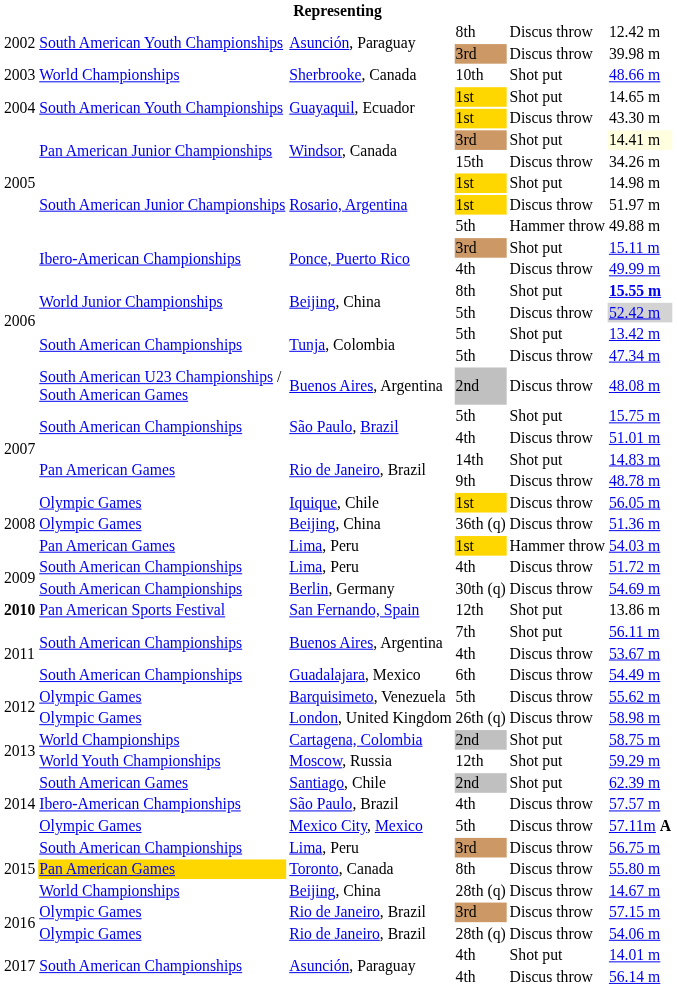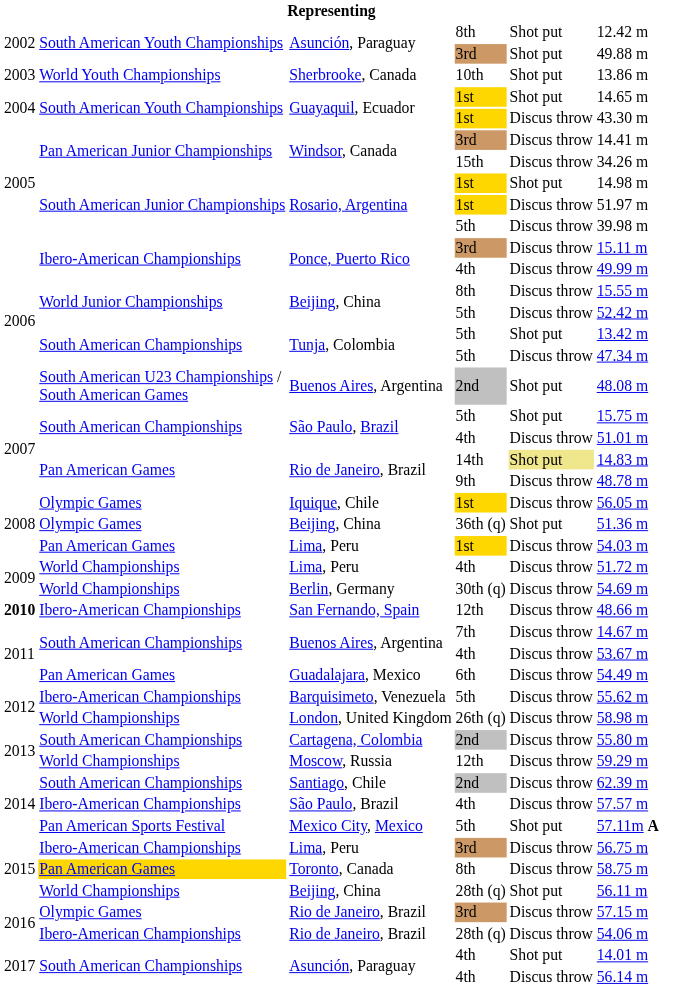 <table>
 <tr>
 <th colspan="6">Representing </th>
 </tr>
 <tr>
 <td rowspan=2>2002</td>
 <td rowspan=2><a href='#'>South American Youth Championships</a></td>
 <td rowspan=2><a href='#'>Asunción</a>, Paraguay</td>
 <td>8th</td>
-<td>Discus throw</td>
+<td>Shot put</td>
 <td>12.42 m</td>
 </tr>
 <tr>
 <td bgcolor=cc9966>3rd</td>
-<td>Discus throw</td>
-<td>39.98 m</td>
+<td>Shot put</td>
+<td>49.88 m</td>
 </tr>
 <tr>
 <td>2003</td>
-<td><a href='#'>World Championships</a></td>
+<td><a href='#'>World Youth Championships</a></td>
 <td><a href='#'>Sherbrooke</a>, Canada</td>
 <td>10th</td>
 <td>Shot put</td>
-<td><a href='#'>48.66 m</a></td>
+<td>13.86 m</td>
 </tr>
 <tr>
 <td rowspan=2>2004</td>
 <td rowspan=2><a href='#'>South American Youth Championships</a></td>
 <td rowspan=2><a href='#'>Guayaquil</a>, Ecuador</td>
 <td bgcolor=gold>1st</td>
 <td>Shot put</td>
 <td>14.65 m</td>
 </tr>
 <tr>
 <td bgcolor=gold>1st</td>
 <td>Discus throw</td>
 <td>43.30 m</td>
 </tr>
 <tr>
 <td rowspan=5>2005</td>
 <td rowspan=2><a href='#'>Pan American Junior Championships</a></td>
 <td rowspan=2><a href='#'>Windsor</a>, Canada</td>
 <td bgcolor=cc9966>3rd</td>
-<td>Shot put</td>
-<td style="background: lightyellow;">14.41 m</td>
+<td>Discus throw</td>
+<td>14.41 m</td>
 </tr>
 <tr>
 <td>15th</td>
 <td>Discus throw</td>
 <td>34.26 m</td>
 </tr>
 <tr>
 <td rowspan=3><a href='#'>South American Junior Championships</a></td>
 <td rowspan=3><a href='#'>Rosario, Argentina</a></td>
 <td bgcolor=gold>1st</td>
 <td>Shot put</td>
 <td>14.98 m</td>
 </tr>
 <tr>
 <td bgcolor=gold>1st</td>
 <td>Discus throw</td>
 <td>51.97 m</td>
 </tr>
 <tr>
 <td>5th</td>
-<td>Hammer throw</td>
-<td>49.88 m</td>
+<td>Discus throw</td>
+<td>39.98 m</td>
 </tr>
 <tr>
 <td rowspan=7>2006</td>
 <td rowspan=2><a href='#'>Ibero-American Championships</a></td>
 <td rowspan=2><a href='#'>Ponce, Puerto Rico</a></td>
 <td bgcolor=cc9966>3rd</td>
-<td>Shot put</td>
+<td>Discus throw</td>
 <td><a href='#'>15.11 m</a></td>
 </tr>
 <tr>
 <td>4th</td>
 <td>Discus throw</td>
 <td><a href='#'>49.99 m</a></td>
 </tr>
 <tr>
 <td rowspan=2><a href='#'>World Junior Championships</a></td>
 <td rowspan=2><a href='#'>Beijing</a>, China</td>
 <td>8th</td>
-<td>Shot put</td>
-<td><strong><a href='#'>15.55 m</a></strong></td>
+<td>Discus throw</td>
+<td><a href='#'>15.55 m</a></td>
 </tr>
 <tr>
 <td>5th</td>
 <td>Discus throw</td>
-<td style="background: lightgrey;"><a href='#'>52.42 m</a></td>
+<td><a href='#'>52.42 m</a></td>
 </tr>
 <tr>
 <td rowspan=2><a href='#'>South American Championships</a></td>
 <td rowspan=2><a href='#'>Tunja</a>, Colombia</td>
 <td>5th</td>
 <td>Shot put</td>
 <td><a href='#'>13.42 m</a></td>
 </tr>
 <tr>
 <td>5th</td>
 <td>Discus throw</td>
 <td><a href='#'>47.34 m</a></td>
 </tr>
 <tr>
 <td><a href='#'>South American U23 Championships</a> /<br> <a href='#'>South American Games</a></td>
 <td><a href='#'>Buenos Aires</a>, Argentina</td>
 <td bgcolor=silver>2nd</td>
-<td>Discus throw</td>
+<td>Shot put</td>
 <td><a href='#'>48.08 m</a></td>
 </tr>
 <tr>
 <td rowspan=4>2007</td>
 <td rowspan=2><a href='#'>South American Championships</a></td>
 <td rowspan=2><a href='#'>São Paulo</a>, <a href='#'>Brazil</a></td>
 <td>5th</td>
 <td>Shot put</td>
 <td><a href='#'>15.75 m</a></td>
 </tr>
 <tr>
 <td>4th</td>
 <td>Discus throw</td>
 <td><a href='#'>51.01 m</a></td>
 </tr>
 <tr>
 <td rowspan=2><a href='#'>Pan American Games</a></td>
 <td rowspan=2><a href='#'>Rio de Janeiro</a>, Brazil</td>
 <td>14th</td>
-<td>Shot put</td>
+<td style="background: khaki;">Shot put</td>
 <td><a href='#'>14.83 m</a></td>
 </tr>
 <tr>
 <td>9th</td>
 <td>Discus throw</td>
 <td><a href='#'>48.78 m</a></td>
 </tr>
 <tr>
 <td rowspan=3>2008</td>
 <td><a href='#'>Olympic Games</a></td>
 <td><a href='#'>Iquique</a>, Chile</td>
 <td bgcolor=gold>1st</td>
 <td>Discus throw</td>
 <td><a href='#'>56.05 m</a></td>
 </tr>
 <tr>
 <td><a href='#'>Olympic Games</a></td>
 <td><a href='#'>Beijing</a>, China</td>
 <td>36th (q)</td>
-<td>Discus throw</td>
+<td>Shot put</td>
 <td><a href='#'>51.36 m</a></td>
 </tr>
 <tr>
 <td><a href='#'>Pan American Games</a></td>
 <td><a href='#'>Lima</a>, Peru</td>
 <td bgcolor=gold>1st</td>
-<td>Hammer throw</td>
+<td>Discus throw</td>
 <td><a href='#'>54.03 m</a></td>
 </tr>
 <tr>
 <td rowspan=2>2009</td>
-<td><a href='#'>South American Championships</a></td>
+<td><a href='#'>World Championships</a></td>
 <td><a href='#'>Lima</a>, Peru</td>
 <td>4th</td>
 <td>Discus throw</td>
 <td><a href='#'>51.72 m</a></td>
 </tr>
 <tr>
-<td><a href='#'>South American Championships</a></td>
+<td><a href='#'>World Championships</a></td>
 <td><a href='#'>Berlin</a>, Germany</td>
 <td>30th (q)</td>
 <td>Discus throw</td>
 <td><a href='#'>54.69 m</a></td>
 </tr>
 <tr>
 <td><strong>2010</strong></td>
-<td><a href='#'>Pan American Sports Festival</a></td>
+<td><a href='#'>Ibero-American Championships</a></td>
 <td><a href='#'>San Fernando, Spain</a></td>
 <td>12th</td>
-<td>Shot put</td>
-<td>13.86 m</td>
+<td>Discus throw</td>
+<td><a href='#'>48.66 m</a></td>
 </tr>
 <tr>
 <td rowspan=3>2011</td>
 <td rowspan=2><a href='#'>South American Championships</a></td>
 <td rowspan=2><a href='#'>Buenos Aires</a>, Argentina</td>
 <td>7th</td>
-<td>Shot put</td>
-<td><a href='#'>56.11 m</a></td>
+<td>Discus throw</td>
+<td><a href='#'>14.67 m</a></td>
 </tr>
 <tr>
 <td>4th</td>
 <td>Discus throw</td>
 <td><a href='#'>53.67 m</a></td>
 </tr>
 <tr>
-<td><a href='#'>South American Championships</a></td>
+<td><a href='#'>Pan American Games</a></td>
 <td><a href='#'>Guadalajara</a>, Mexico</td>
 <td>6th</td>
 <td>Discus throw</td>
 <td><a href='#'>54.49 m</a></td>
 </tr>
 <tr>
 <td rowspan=2>2012</td>
-<td><a href='#'>Olympic Games</a></td>
+<td><a href='#'>Ibero-American Championships</a></td>
 <td><a href='#'>Barquisimeto</a>, Venezuela</td>
 <td>5th</td>
 <td>Discus throw</td>
 <td><a href='#'>55.62 m</a></td>
 </tr>
 <tr>
-<td><a href='#'>Olympic Games</a></td>
+<td><a href='#'>World Championships</a></td>
 <td><a href='#'>London</a>, United Kingdom</td>
 <td>26th (q)</td>
 <td>Discus throw</td>
 <td><a href='#'>58.98 m</a></td>
 </tr>
 <tr>
 <td rowspan=2>2013</td>
-<td><a href='#'>World Championships</a></td>
+<td><a href='#'>South American Championships</a></td>
 <td><a href='#'>Cartagena, Colombia</a></td>
 <td bgcolor=silver>2nd</td>
-<td>Shot put</td>
-<td><a href='#'>58.75 m</a></td>
+<td>Discus throw</td>
+<td><a href='#'>55.80 m</a></td>
 </tr>
 <tr>
-<td><a href='#'>World Youth Championships</a></td>
+<td><a href='#'>World Championships</a></td>
 <td><a href='#'>Moscow</a>, Russia</td>
 <td>12th</td>
-<td>Shot put</td>
+<td>Discus throw</td>
 <td><a href='#'>59.29 m</a></td>
 </tr>
 <tr>
 <td rowspan=3>2014</td>
-<td><a href='#'>South American Games</a></td>
+<td><a href='#'>South American Championships</a></td>
 <td><a href='#'>Santiago</a>, Chile</td>
 <td bgcolor=silver>2nd</td>
-<td>Shot put</td>
+<td>Discus throw</td>
 <td><a href='#'>62.39 m</a></td>
 </tr>
 <tr>
 <td><a href='#'>Ibero-American Championships</a></td>
 <td><a href='#'>São Paulo</a>, Brazil</td>
 <td>4th</td>
 <td>Discus throw</td>
 <td><a href='#'>57.57 m</a></td>
 </tr>
 <tr>
-<td><a href='#'>Olympic Games</a></td>
+<td><a href='#'>Pan American Sports Festival</a></td>
 <td><a href='#'>Mexico City</a>, <a href='#'>Mexico</a></td>
 <td>5th</td>
-<td>Discus throw</td>
+<td>Shot put</td>
 <td><a href='#'>57.11m</a> <strong>A</strong></td>
 </tr>
 <tr>
 <td rowspan=3>2015</td>
-<td><a href='#'>South American Championships</a></td>
+<td><a href='#'>Ibero-American Championships</a></td>
 <td><a href='#'>Lima</a>, Peru</td>
 <td bgcolor=cc9966>3rd</td>
 <td>Discus throw</td>
 <td><a href='#'>56.75 m</a></td>
 </tr>
 <tr>
 <td style="background: gold;"><a href='#'>Pan American Games</a></td>
 <td><a href='#'>Toronto</a>, Canada</td>
 <td>8th</td>
 <td>Discus throw</td>
-<td><a href='#'>55.80 m</a></td>
+<td><a href='#'>58.75 m</a></td>
 </tr>
 <tr>
 <td><a href='#'>World Championships</a></td>
 <td><a href='#'>Beijing</a>, China</td>
 <td>28th (q)</td>
-<td>Discus throw</td>
-<td><a href='#'>14.67 m</a></td>
+<td>Shot put</td>
+<td><a href='#'>56.11 m</a></td>
 </tr>
 <tr>
 <td rowspan=2>2016</td>
 <td><a href='#'>Olympic Games</a></td>
 <td><a href='#'>Rio de Janeiro</a>, Brazil</td>
 <td bgcolor=cc9966>3rd</td>
 <td>Discus throw</td>
 <td><a href='#'>57.15 m</a></td>
 </tr>
 <tr>
-<td><a href='#'>Olympic Games</a></td>
+<td><a href='#'>Ibero-American Championships</a></td>
 <td><a href='#'>Rio de Janeiro</a>, Brazil</td>
 <td>28th (q)</td>
 <td>Discus throw</td>
 <td><a href='#'>54.06 m</a></td>
 </tr>
 <tr>
 <td rowspan=2>2017</td>
 <td rowspan=2><a href='#'>South American Championships</a></td>
 <td rowspan=2><a href='#'>Asunción</a>, Paraguay</td>
 <td>4th</td>
 <td>Shot put</td>
 <td><a href='#'>14.01 m</a></td>
 </tr>
 <tr>
 <td>4th</td>
 <td>Discus throw</td>
 <td><a href='#'>56.14  m</a></td>
 </tr>
 </table>
